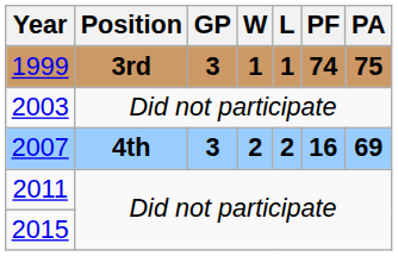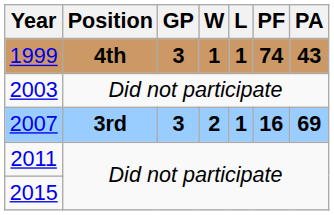 <table class="wikitable" style="text-align: center;">
 <tr>
 <th>Year</th>
 <th>Position</th>
 <th>GP</th>
 <th>W</th>
 <th>L</th>
 <th>PF</th>
 <th>PA</th>
 </tr>
 <tr bgcolor=#cc9966>
 <td> <a href='#'>1999</a></td>
-<td><strong>3rd</strong></td>
+<td><strong>4th</strong></td>
 <td><strong>3</strong></td>
 <td><strong>1</strong></td>
 <td><strong>1</strong></td>
 <td><strong>74</strong></td>
-<td><strong>75</strong></td>
+<td><strong>43</strong></td>
 </tr>
 <tr>
 <td> <a href='#'>2003</a></td>
 <td colspan=6><em>Did not participate</em></td>
 </tr>
 <tr bgcolor=#9ACDFF>
 <td> <a href='#'>2007</a></td>
-<td><strong>4th</strong></td>
+<td><strong>3rd</strong></td>
 <td><strong>3</strong></td>
 <td><strong>2</strong></td>
-<td><strong>2</strong></td>
+<td><strong>1</strong></td>
 <td><strong>16</strong></td>
 <td><strong>69</strong></td>
 </tr>
 <tr>
 <td> <a href='#'>2011</a></td>
 <td colspan=6 rowspan=2><em>Did not participate</em></td>
 </tr>
 <tr>
 <td> <a href='#'>2015</a></td>
 </tr>
 </table>
